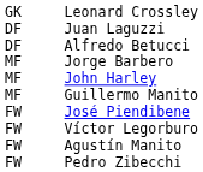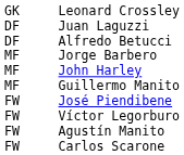 <table style="font-size:90%; margin:0.2em auto;" cellspacing="0" cellpadding="0">
 <tr>
 <th width="25"></th>
 <th width="25"></th>
 </tr>
 <tr>
 <td>GK</td>
 <td></td>
 <td> Leonard Crossley</td>
 </tr>
 <tr>
 <td>DF</td>
 <td></td>
 <td> Juan Laguzzi</td>
 </tr>
 <tr>
 <td>DF</td>
 <td></td>
 <td> Alfredo Betucci</td>
 </tr>
 <tr>
 <td>MF</td>
 <td></td>
 <td> Jorge Barbero</td>
 </tr>
 <tr>
 <td>MF</td>
 <td></td>
 <td> <a href='#'>John Harley</a></td>
 </tr>
 <tr>
 <td>MF</td>
 <td></td>
 <td> Guillermo Manito</td>
 </tr>
 <tr>
 <td>FW</td>
 <td></td>
 <td> <a href='#'>José Piendibene</a></td>
 </tr>
 <tr>
 <td>FW</td>
 <td></td>
 <td> Víctor Legorburo</td>
 </tr>
 <tr>
 <td>FW</td>
 <td></td>
 <td> Agustín Manito</td>
 </tr>
 <tr>
 <td>FW</td>
 <td></td>
-<td> Pedro Zibecchi</td>
+<td> Carlos Scarone</td>
 </tr>
 <tr>
 </tr>
 </table>
